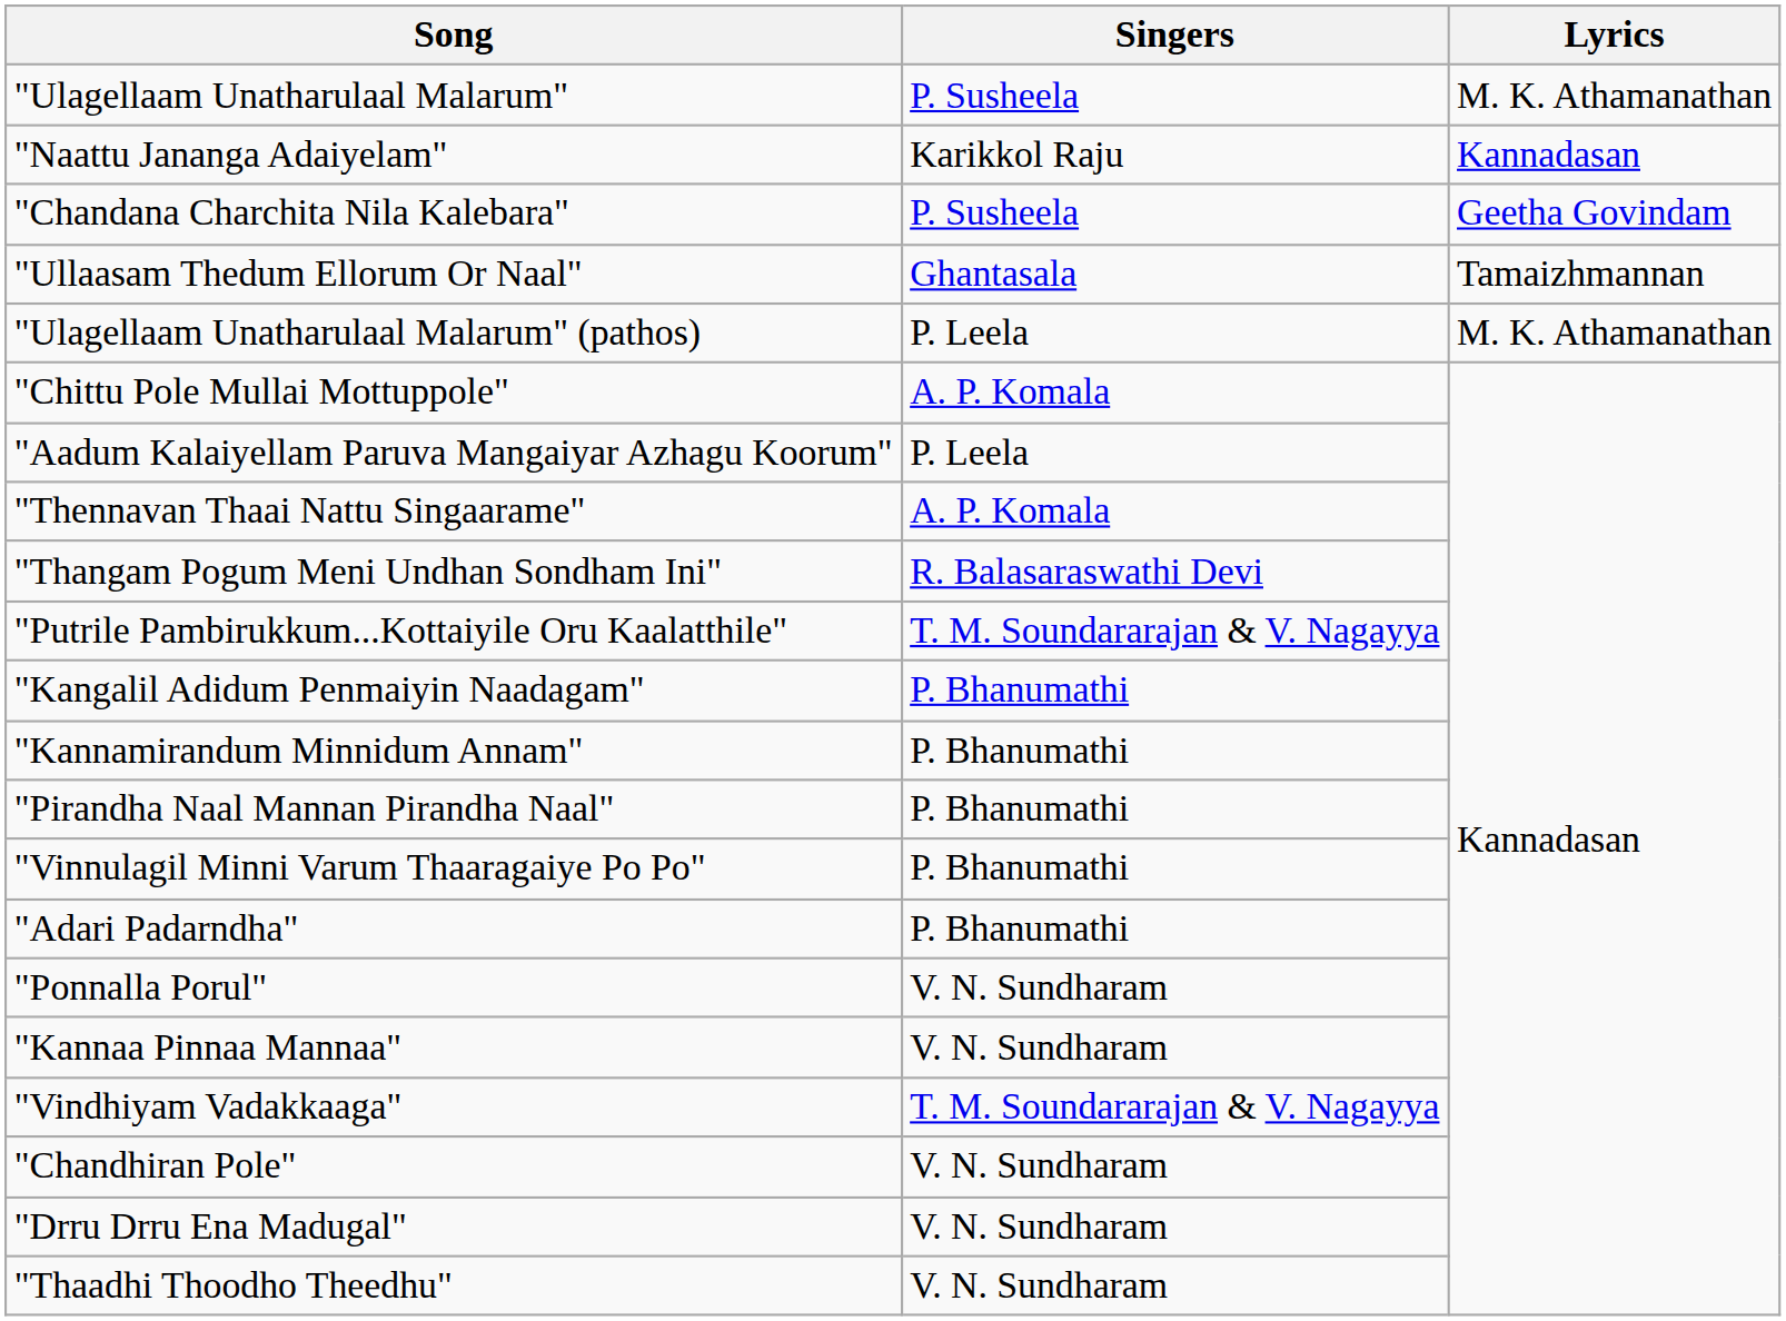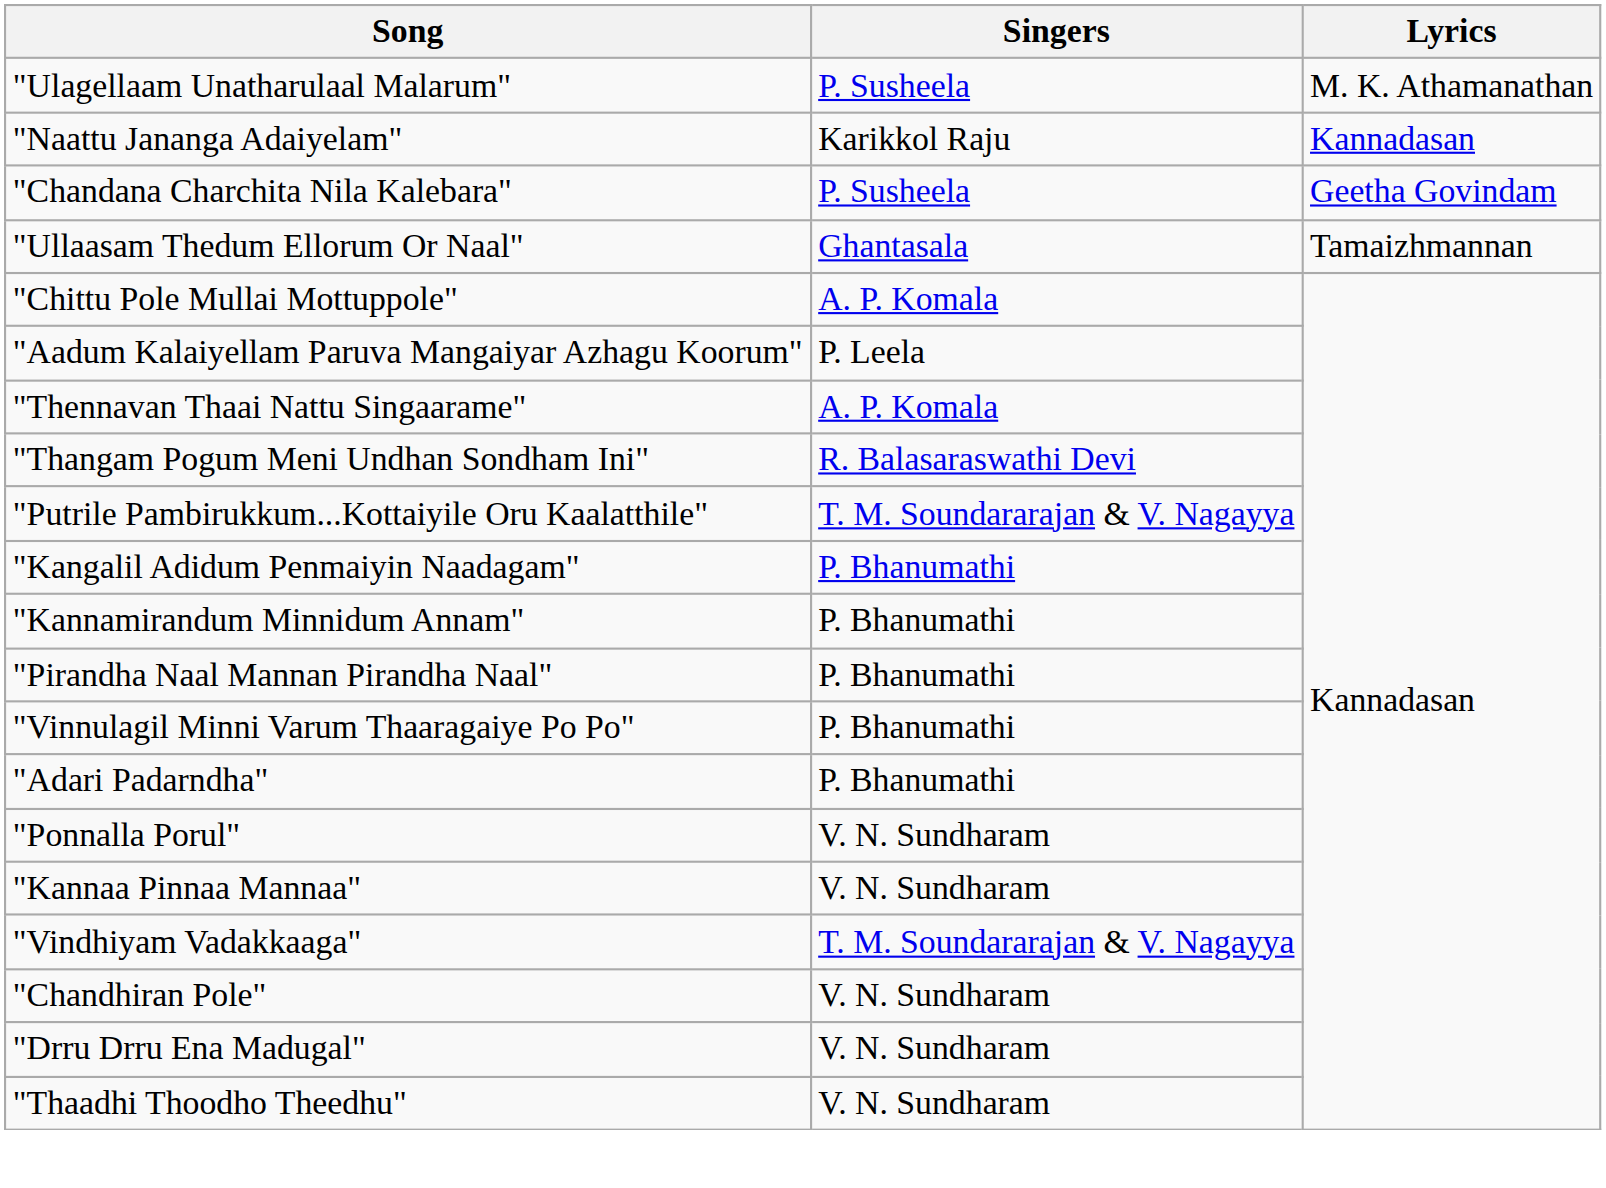 <table class="wikitable" style="font-size:100%;">
 <tr>
 <th>Song</th>
 <th>Singers</th>
 <th>Lyrics</th>
 </tr>
 <tr>
 <td>"Ulagellaam Unatharulaal Malarum"</td>
 <td><a href='#'>P. Susheela</a></td>
 <td>M. K. Athamanathan</td>
 </tr>
 <tr>
 <td>"Naattu Jananga Adaiyelam"</td>
 <td>Karikkol Raju</td>
 <td><a href='#'>Kannadasan</a></td>
 </tr>
 <tr>
 <td>"Chandana Charchita Nila Kalebara"</td>
 <td><a href='#'>P. Susheela</a></td>
 <td><a href='#'>Geetha Govindam</a></td>
 </tr>
 <tr>
 <td>"Ullaasam Thedum Ellorum Or Naal"</td>
 <td><a href='#'>Ghantasala</a></td>
 <td>Tamaizhmannan</td>
-</tr>
-<tr>
-<td>"Ulagellaam Unatharulaal Malarum" (pathos)</td>
-<td>P. Leela</td>
-<td>M. K. Athamanathan</td>
 </tr>
 <tr>
 <td>"Chittu Pole Mullai Mottuppole"</td>
 <td><a href='#'>A. P. Komala</a></td>
 <td rowspan=16>Kannadasan</td>
 </tr>
 <tr>
 <td>"Aadum Kalaiyellam Paruva Mangaiyar Azhagu Koorum"</td>
 <td>P. Leela</td>
 </tr>
 <tr>
 <td>"Thennavan Thaai Nattu Singaarame"</td>
 <td><a href='#'>A. P. Komala</a></td>
 </tr>
 <tr>
 <td>"Thangam Pogum Meni Undhan Sondham Ini"</td>
 <td><a href='#'>R. Balasaraswathi Devi</a></td>
 </tr>
 <tr>
 <td>"Putrile Pambirukkum...Kottaiyile Oru Kaalatthile"</td>
 <td><a href='#'>T. M. Soundararajan</a> & <a href='#'>V. Nagayya</a></td>
 </tr>
 <tr>
 <td>"Kangalil Adidum Penmaiyin Naadagam"</td>
 <td><a href='#'>P. Bhanumathi</a></td>
 </tr>
 <tr>
 <td>"Kannamirandum Minnidum Annam"</td>
 <td>P. Bhanumathi</td>
 </tr>
 <tr>
 <td>"Pirandha Naal Mannan Pirandha Naal"</td>
 <td>P. Bhanumathi</td>
 </tr>
 <tr>
 <td>"Vinnulagil Minni Varum Thaaragaiye Po Po"</td>
 <td>P. Bhanumathi</td>
 </tr>
 <tr>
 <td>"Adari Padarndha"</td>
 <td>P. Bhanumathi</td>
 </tr>
 <tr>
 <td>"Ponnalla Porul"</td>
 <td>V. N. Sundharam</td>
 </tr>
 <tr>
 <td>"Kannaa Pinnaa Mannaa"</td>
 <td>V. N. Sundharam</td>
 </tr>
 <tr>
 <td>"Vindhiyam Vadakkaaga"</td>
 <td><a href='#'>T. M. Soundararajan</a> & <a href='#'>V. Nagayya</a></td>
 </tr>
 <tr>
 <td>"Chandhiran Pole"</td>
 <td>V. N. Sundharam</td>
 </tr>
 <tr>
 <td>"Drru Drru Ena Madugal"</td>
 <td>V. N. Sundharam</td>
 </tr>
 <tr>
 <td>"Thaadhi Thoodho Theedhu"</td>
 <td>V. N. Sundharam</td>
 </tr>
 </table>
